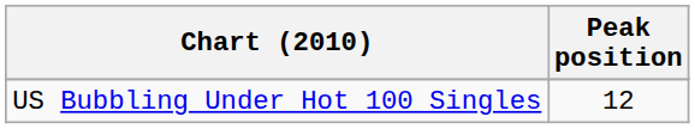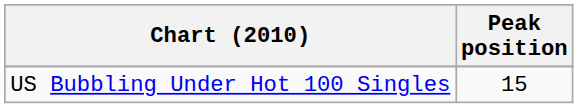 <table class="wikitable sortable">
 <tr>
 <th align="center">Chart (2010)</th>
 <th align="center">Peak<br>position</th>
 </tr>
 <tr>
 </tr>
 <tr>
 <td>US <a href='#'>Bubbling Under Hot 100 Singles</a></td>
-<td style="text-align:center;">12</td>
+<td style="text-align:center;">15</td>
 </tr>
 </table>
